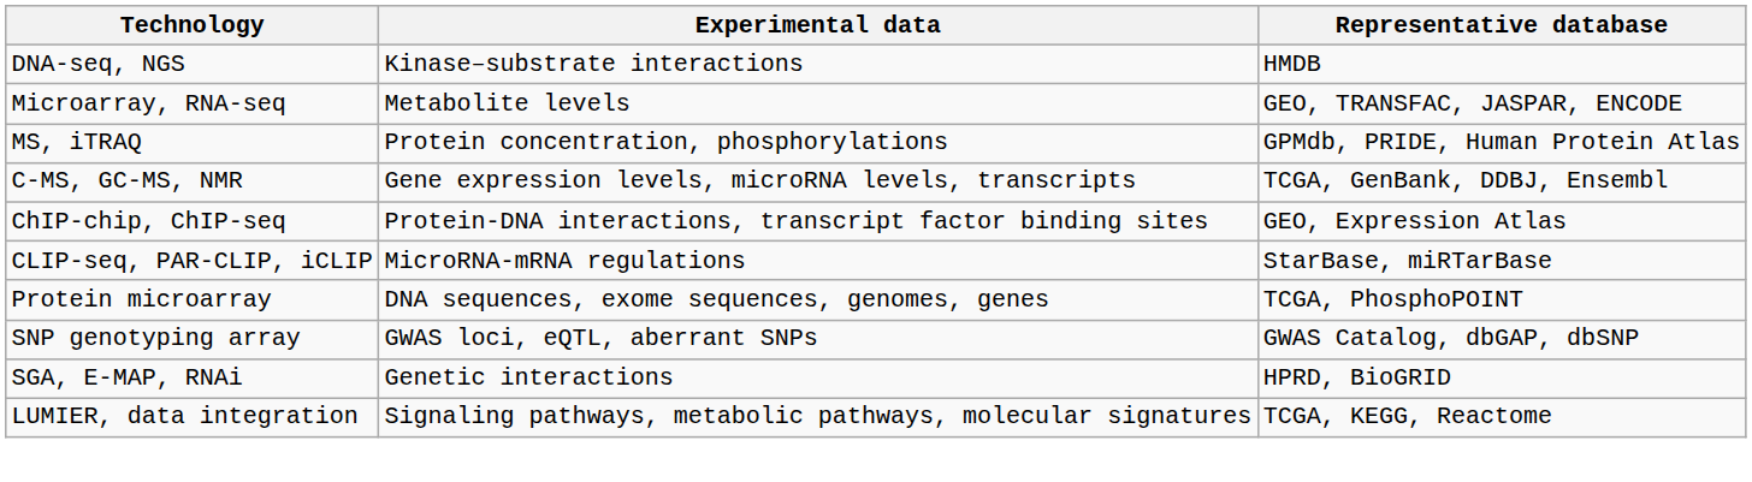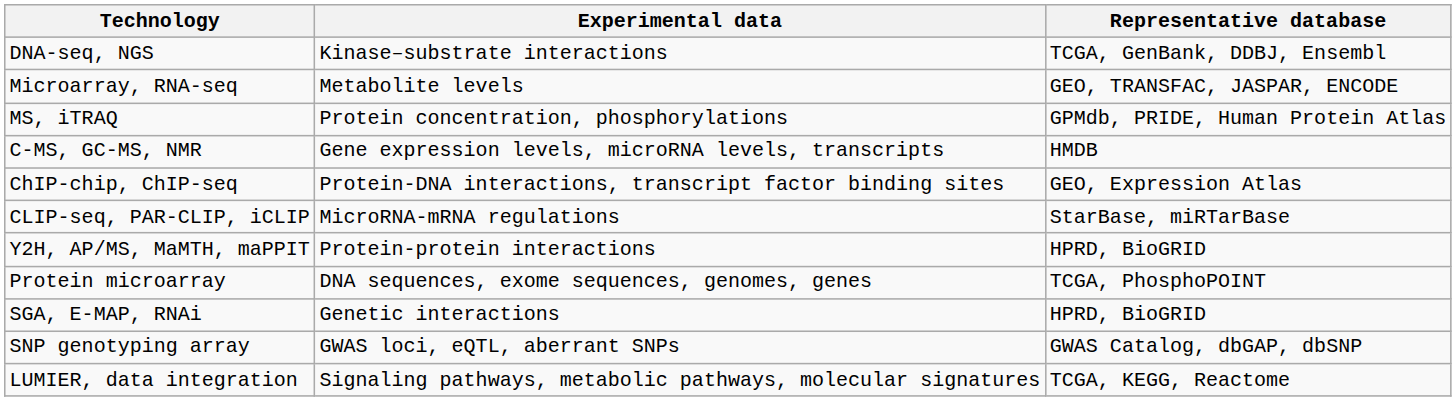 <table class="wikitable">
 <tr>
 <th>Technology</th>
 <th>Experimental data</th>
 <th>Representative database</th>
 </tr>
 <tr>
 <td>DNA-seq, NGS</td>
 <td>Kinase–substrate interactions</td>
-<td>HMDB </td>
+<td>TCGA, GenBank, DDBJ, Ensembl </td>
 </tr>
 <tr>
 <td>Microarray, RNA-seq</td>
 <td>Metabolite levels</td>
 <td>GEO, TRANSFAC, JASPAR, ENCODE </td>
 </tr>
 <tr>
 <td>MS, iTRAQ</td>
 <td>Protein concentration, phosphorylations</td>
 <td>GPMdb, PRIDE, Human Protein Atlas </td>
 </tr>
 <tr>
 <td>C-MS, GC-MS, NMR</td>
 <td>Gene expression levels, microRNA levels, transcripts</td>
-<td>TCGA, GenBank, DDBJ, Ensembl </td>
+<td>HMDB </td>
 </tr>
 <tr>
 <td>ChIP-chip, ChIP-seq</td>
 <td>Protein-DNA interactions, transcript factor binding sites</td>
 <td>GEO, Expression Atlas </td>
 </tr>
 <tr>
 <td>CLIP-seq, PAR-CLIP, iCLIP</td>
 <td>MicroRNA-mRNA regulations</td>
 <td>StarBase, miRTarBase </td>
 </tr>
 <tr>
+<td>Y2H, AP/MS, MaMTH, maPPIT</td>
+<td>Protein-protein interactions</td>
+<td>HPRD, BioGRID </td>
+</tr>
+<tr>
 <td>Protein microarray</td>
 <td>DNA sequences, exome sequences, genomes, genes</td>
 <td>TCGA, PhosphoPOINT </td>
+</tr>
+<tr>
+<td>SGA, E-MAP, RNAi</td>
+<td>Genetic interactions</td>
+<td>HPRD, BioGRID </td>
 </tr>
 <tr>
 <td>SNP genotyping array</td>
 <td>GWAS loci, eQTL, aberrant SNPs</td>
 <td>GWAS Catalog, dbGAP, dbSNP </td>
 </tr>
 <tr>
-<td>SGA, E-MAP, RNAi</td>
-<td>Genetic interactions</td>
-<td>HPRD, BioGRID </td>
-</tr>
-<tr>
 <td>LUMIER, data integration</td>
 <td>Signaling pathways, metabolic pathways, molecular signatures</td>
 <td>TCGA, KEGG, Reactome </td>
 </tr>
 </table>
